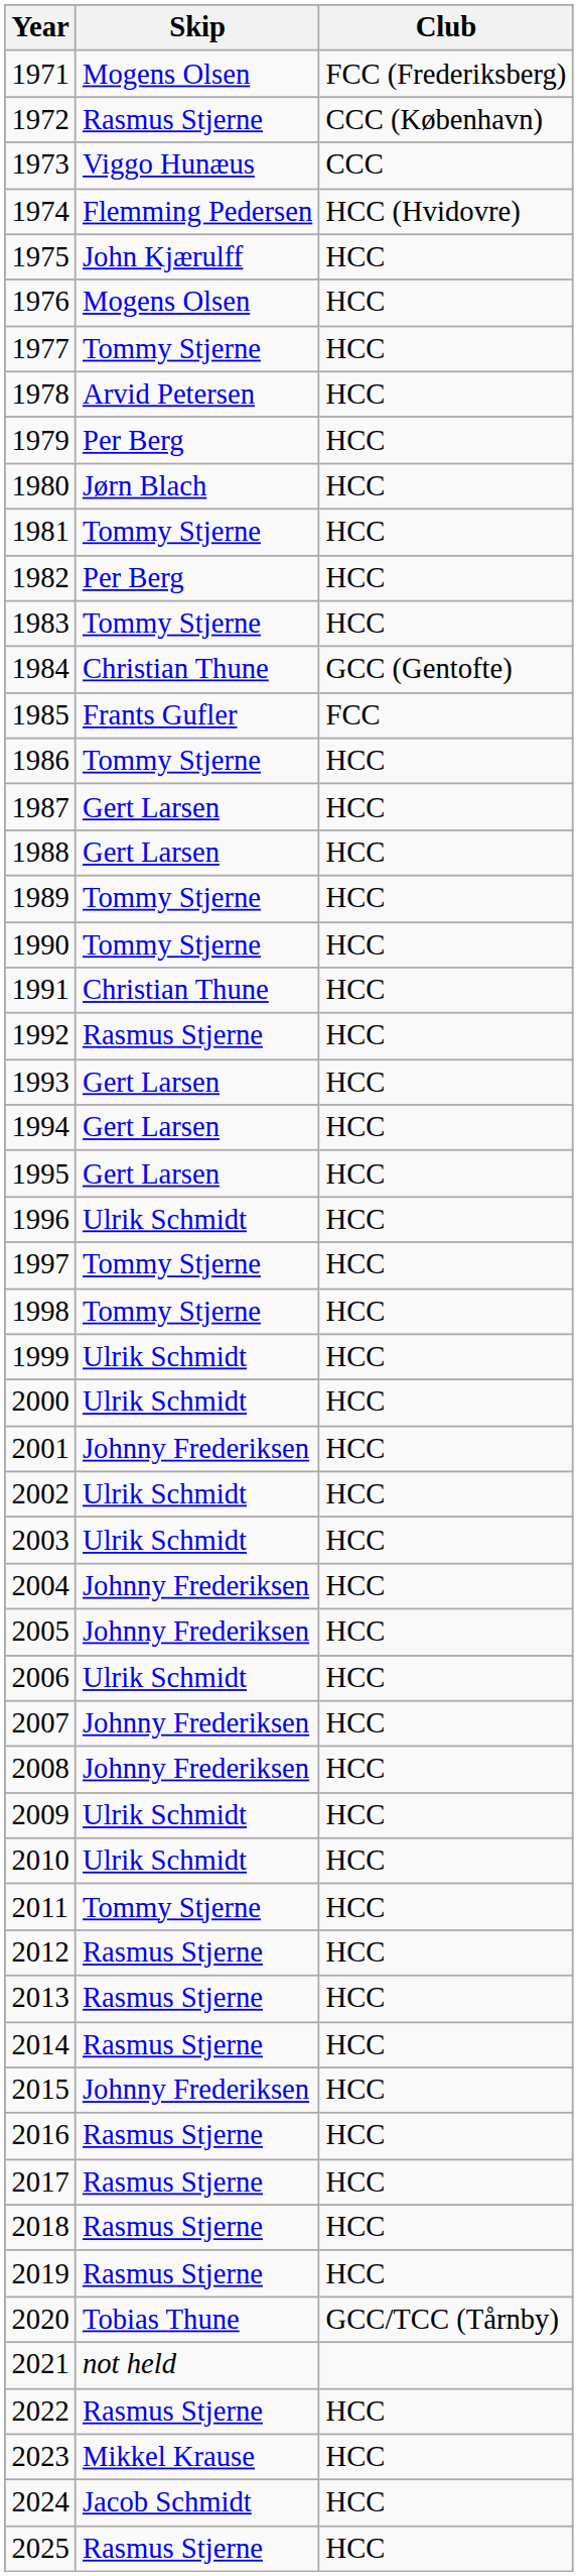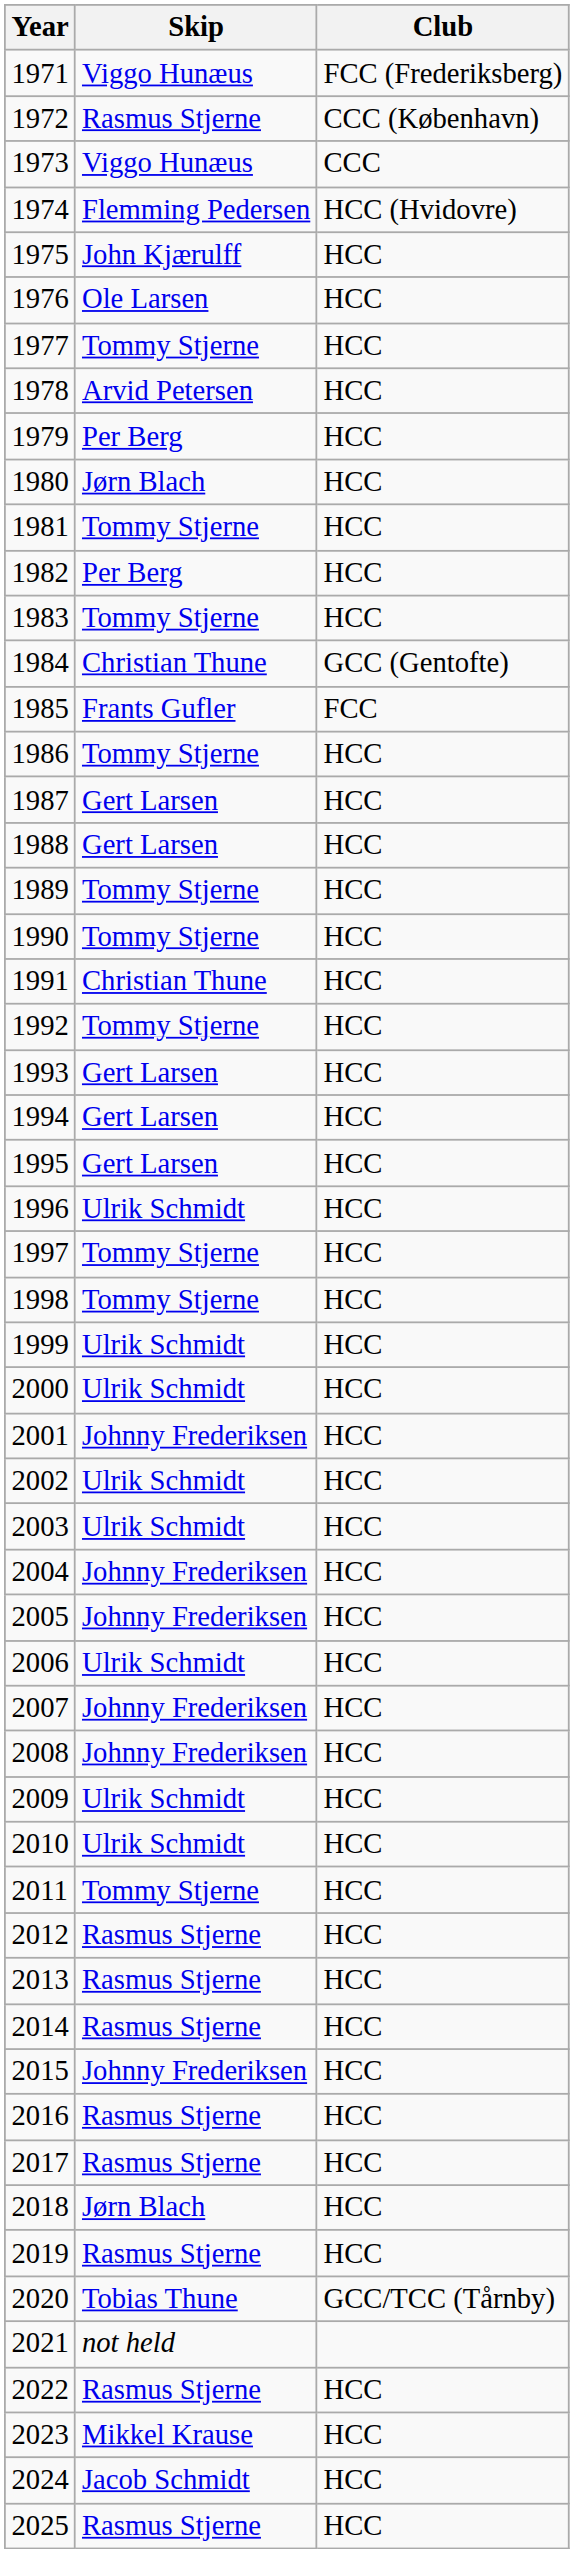 <table class="wikitable" border="1">
 <tr>
 <th>Year</th>
 <th>Skip</th>
 <th>Club</th>
 </tr>
 <tr>
 <td>1971</td>
-<td><a href='#'>Mogens Olsen</a></td>
+<td><a href='#'>Viggo Hunæus</a></td>
 <td>FCC (Frederiksberg)</td>
 </tr>
 <tr>
 <td>1972</td>
 <td><a href='#'>Rasmus Stjerne</a></td>
 <td>CCC (København)</td>
 </tr>
 <tr>
 <td>1973</td>
 <td><a href='#'>Viggo Hunæus</a></td>
 <td>CCC</td>
 </tr>
 <tr>
 <td>1974</td>
 <td><a href='#'>Flemming Pedersen</a></td>
 <td>HCC (Hvidovre)</td>
 </tr>
 <tr>
 <td>1975</td>
 <td><a href='#'>John Kjærulff</a></td>
 <td>HCC</td>
 </tr>
 <tr>
 <td>1976</td>
-<td><a href='#'>Mogens Olsen</a></td>
+<td><a href='#'>Ole Larsen</a></td>
 <td>HCC</td>
 </tr>
 <tr>
 <td>1977</td>
 <td><a href='#'>Tommy Stjerne</a></td>
 <td>HCC</td>
 </tr>
 <tr>
 <td>1978</td>
 <td><a href='#'>Arvid Petersen</a></td>
 <td>HCC</td>
 </tr>
 <tr>
 <td>1979</td>
 <td><a href='#'>Per Berg</a></td>
 <td>HCC</td>
 </tr>
 <tr>
 <td>1980</td>
 <td><a href='#'>Jørn Blach</a></td>
 <td>HCC</td>
 </tr>
 <tr>
 <td>1981</td>
 <td><a href='#'>Tommy Stjerne</a></td>
 <td>HCC</td>
 </tr>
 <tr>
 <td>1982</td>
 <td><a href='#'>Per Berg</a></td>
 <td>HCC</td>
 </tr>
 <tr>
 <td>1983</td>
 <td><a href='#'>Tommy Stjerne</a></td>
 <td>HCC</td>
 </tr>
 <tr>
 <td>1984</td>
 <td><a href='#'>Christian Thune</a></td>
 <td>GCC (Gentofte)</td>
 </tr>
 <tr>
 <td>1985</td>
 <td><a href='#'>Frants Gufler</a></td>
 <td>FCC</td>
 </tr>
 <tr>
 <td>1986</td>
 <td><a href='#'>Tommy Stjerne</a></td>
 <td>HCC</td>
 </tr>
 <tr>
 <td>1987</td>
 <td><a href='#'>Gert Larsen</a></td>
 <td>HCC</td>
 </tr>
 <tr>
 <td>1988</td>
 <td><a href='#'>Gert Larsen</a></td>
 <td>HCC</td>
 </tr>
 <tr>
 <td>1989</td>
 <td><a href='#'>Tommy Stjerne</a></td>
 <td>HCC</td>
 </tr>
 <tr>
 <td>1990</td>
 <td><a href='#'>Tommy Stjerne</a></td>
 <td>HCC</td>
 </tr>
 <tr>
 <td>1991</td>
 <td><a href='#'>Christian Thune</a></td>
 <td>HCC</td>
 </tr>
 <tr>
 <td>1992</td>
-<td><a href='#'>Rasmus Stjerne</a></td>
+<td><a href='#'>Tommy Stjerne</a></td>
 <td>HCC</td>
 </tr>
 <tr>
 <td>1993</td>
 <td><a href='#'>Gert Larsen</a></td>
 <td>HCC</td>
 </tr>
 <tr>
 <td>1994</td>
 <td><a href='#'>Gert Larsen</a></td>
 <td>HCC</td>
 </tr>
 <tr>
 <td>1995</td>
 <td><a href='#'>Gert Larsen</a></td>
 <td>HCC</td>
 </tr>
 <tr>
 <td>1996</td>
 <td><a href='#'>Ulrik Schmidt</a></td>
 <td>HCC</td>
 </tr>
 <tr>
 <td>1997</td>
 <td><a href='#'>Tommy Stjerne</a></td>
 <td>HCC</td>
 </tr>
 <tr>
 <td>1998</td>
 <td><a href='#'>Tommy Stjerne</a></td>
 <td>HCC</td>
 </tr>
 <tr>
 <td>1999</td>
 <td><a href='#'>Ulrik Schmidt</a></td>
 <td>HCC</td>
 </tr>
 <tr>
 <td>2000</td>
 <td><a href='#'>Ulrik Schmidt</a></td>
 <td>HCC</td>
 </tr>
 <tr>
 <td>2001</td>
 <td><a href='#'>Johnny Frederiksen</a></td>
 <td>HCC</td>
 </tr>
 <tr>
 <td>2002</td>
 <td><a href='#'>Ulrik Schmidt</a></td>
 <td>HCC</td>
 </tr>
 <tr>
 <td>2003</td>
 <td><a href='#'>Ulrik Schmidt</a></td>
 <td>HCC</td>
 </tr>
 <tr>
 <td>2004</td>
 <td><a href='#'>Johnny Frederiksen</a></td>
 <td>HCC</td>
 </tr>
 <tr>
 <td>2005</td>
 <td><a href='#'>Johnny Frederiksen</a></td>
 <td>HCC</td>
 </tr>
 <tr>
 <td>2006</td>
 <td><a href='#'>Ulrik Schmidt</a></td>
 <td>HCC</td>
 </tr>
 <tr>
 <td>2007</td>
 <td><a href='#'>Johnny Frederiksen</a></td>
 <td>HCC</td>
 </tr>
 <tr>
 <td>2008</td>
 <td><a href='#'>Johnny Frederiksen</a></td>
 <td>HCC</td>
 </tr>
 <tr>
 <td>2009</td>
 <td><a href='#'>Ulrik Schmidt</a></td>
 <td>HCC</td>
 </tr>
 <tr>
 <td>2010</td>
 <td><a href='#'>Ulrik Schmidt</a></td>
 <td>HCC</td>
 </tr>
 <tr>
 <td>2011</td>
 <td><a href='#'>Tommy Stjerne</a></td>
 <td>HCC</td>
 </tr>
 <tr>
 <td>2012</td>
 <td><a href='#'>Rasmus Stjerne</a></td>
 <td>HCC</td>
 </tr>
 <tr>
 <td>2013</td>
 <td><a href='#'>Rasmus Stjerne</a></td>
 <td>HCC</td>
 </tr>
 <tr>
 <td>2014</td>
 <td><a href='#'>Rasmus Stjerne</a></td>
 <td>HCC</td>
 </tr>
 <tr>
 <td>2015</td>
 <td><a href='#'>Johnny Frederiksen</a></td>
 <td>HCC</td>
 </tr>
 <tr>
 <td>2016</td>
 <td><a href='#'>Rasmus Stjerne</a></td>
 <td>HCC</td>
 </tr>
 <tr>
 <td>2017</td>
 <td><a href='#'>Rasmus Stjerne</a></td>
 <td>HCC</td>
 </tr>
 <tr>
 <td>2018</td>
-<td><a href='#'>Rasmus Stjerne</a></td>
+<td><a href='#'>Jørn Blach</a></td>
 <td>HCC</td>
 </tr>
 <tr>
 <td>2019</td>
 <td><a href='#'>Rasmus Stjerne</a></td>
 <td>HCC</td>
 </tr>
 <tr>
 <td>2020</td>
 <td><a href='#'>Tobias Thune</a></td>
 <td>GCC/TCC (Tårnby)</td>
 </tr>
 <tr>
 <td>2021</td>
 <td><em>not held</em></td>
 <td></td>
 </tr>
 <tr>
 <td>2022</td>
 <td><a href='#'>Rasmus Stjerne</a></td>
 <td>HCC</td>
 </tr>
 <tr>
 <td>2023</td>
 <td><a href='#'>Mikkel Krause</a></td>
 <td>HCC</td>
 </tr>
 <tr>
 <td>2024</td>
 <td><a href='#'>Jacob Schmidt</a></td>
 <td>HCC</td>
 </tr>
 <tr>
 <td>2025</td>
 <td><a href='#'>Rasmus Stjerne</a></td>
 <td>HCC</td>
 </tr>
 </table>
